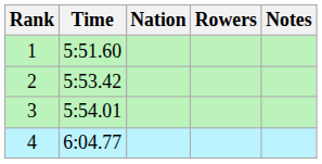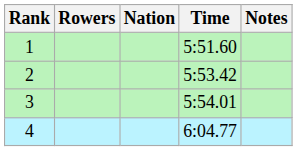 <table class="wikitable sortable" style="text-align:center">
 <tr>
 <th>Rank</th>
+<th>Rowers</th>
+<th>Nation</th>
 <th>Time</th>
-<th>Nation</th>
-<th>Rowers</th>
 <th>Notes</th>
 </tr>
 <tr bgcolor=bbf3bb>
 <td>1</td>
+<td align=left data-sort-value="Bjønness, Lars"></td>
+<td align=left></td>
 <td>5:51.60</td>
-<td align=left></td>
-<td align=left data-sort-value="Bjønness, Lars"></td>
 <td></td>
 </tr>
 <tr bgcolor=bbf3bb>
 <td>2</td>
+<td align=left data-sort-value="Bakker, Robert"></td>
+<td align=left></td>
 <td>5:53.42</td>
-<td align=left></td>
-<td align=left data-sort-value="Bakker, Robert"></td>
 <td></td>
 </tr>
 <tr bgcolor=bbf3bb>
 <td>3</td>
+<td align=left data-sort-value="Douma, Paul"></td>
+<td align=left></td>
 <td>5:54.01</td>
-<td align=left></td>
-<td align=left data-sort-value="Douma, Paul"></td>
 <td></td>
 </tr>
 <tr bgcolor=bbf3ff>
 <td>4</td>
+<td align=left data-sort-value="D'Andrilli, Rubén"></td>
+<td align=left></td>
 <td>6:04.77</td>
-<td align=left></td>
-<td align=left data-sort-value="D'Andrilli, Rubén"></td>
 <td></td>
 </tr>
 </table>
